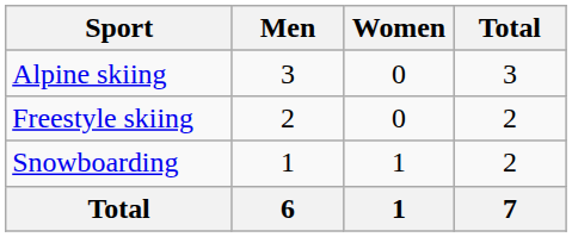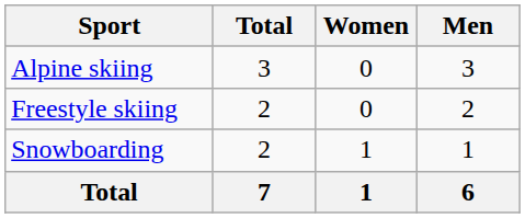 <table class="wikitable sortable" style="text-align:center;">
 <tr>
 <th width=120>Sport</th>
+<th width=55>Total</th>
+<th width=55>Women</th>
 <th width=55>Men</th>
-<th width=55>Women</th>
-<th width=55>Total</th>
 </tr>
 <tr>
 <td align=left><a href='#'>Alpine skiing</a></td>
 <td>3</td>
 <td>0</td>
 <td>3</td>
 </tr>
 <tr>
 <td align=left><a href='#'>Freestyle skiing</a></td>
 <td>2</td>
 <td>0</td>
 <td>2</td>
 </tr>
 <tr>
 <td align=left><a href='#'>Snowboarding</a></td>
+<td>2</td>
 <td>1</td>
 <td>1</td>
-<td>2</td>
 </tr>
 <tr>
 <th>Total</th>
+<th>7</th>
+<th>1</th>
 <th>6</th>
-<th>1</th>
-<th>7</th>
 </tr>
 </table>
